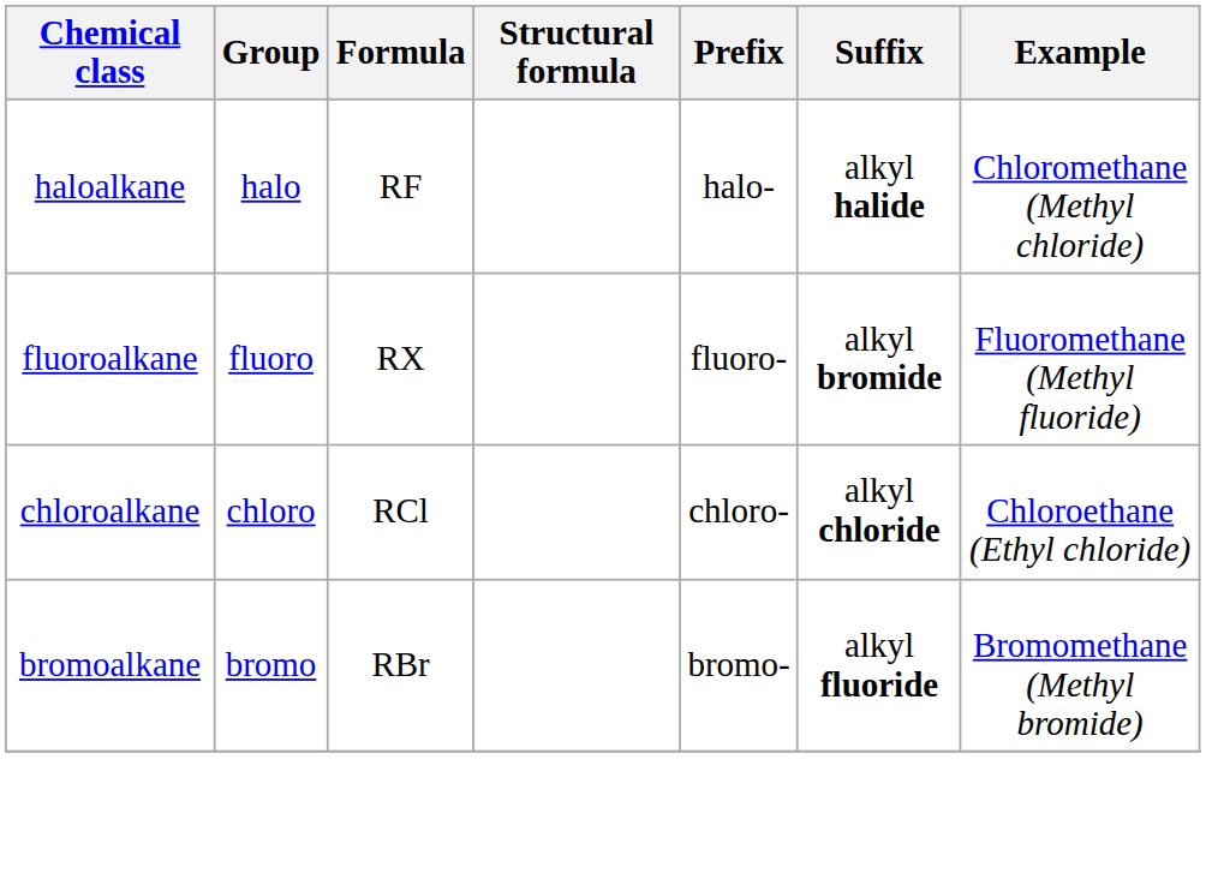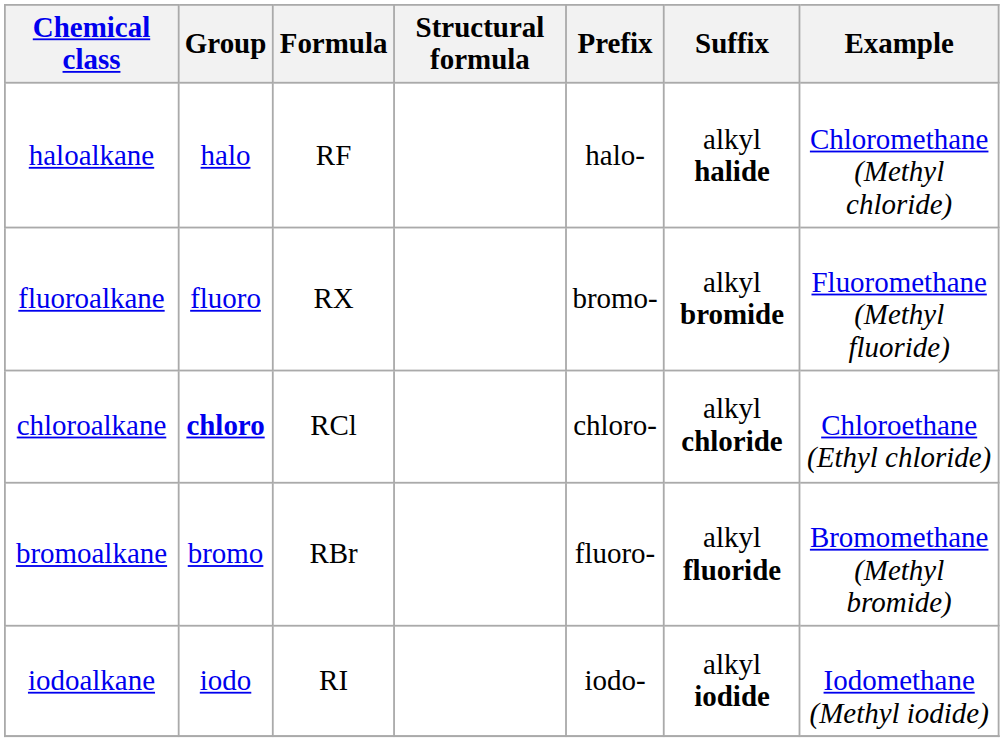 <table class="wikitable" style="background: #ffffff; text-align: center;width:550px">
 <tr>
 <th><a href='#'>Chemical class</a></th>
 <th>Group</th>
 <th>Formula</th>
 <th>Structural formula</th>
 <th>Prefix</th>
 <th>Suffix</th>
 <th>Example</th>
 </tr>
 <tr>
 <td><a href='#'>haloalkane</a></td>
 <td><a href='#'>halo</a></td>
 <td>RF</td>
 <td></td>
 <td>halo-</td>
 <td>alkyl <strong>halide</strong></td>
 <td><br><a href='#'>Chloromethane</a><br><em>(Methyl chloride)</em></td>
 </tr>
 <tr>
 <td><a href='#'>fluoroalkane</a></td>
 <td><a href='#'>fluoro</a></td>
 <td>RX</td>
 <td></td>
-<td>fluoro-</td>
+<td>bromo-</td>
 <td>alkyl <strong>bromide</strong></td>
 <td><br><a href='#'>Fluoromethane</a><br><em>(Methyl fluoride)</em></td>
 </tr>
 <tr>
 <td><a href='#'>chloroalkane</a></td>
-<td><a href='#'>chloro</a></td>
+<td><strong><a href='#'>chloro</a></strong></td>
 <td>RCl</td>
 <td></td>
 <td>chloro-</td>
 <td>alkyl <strong>chloride</strong></td>
 <td><br><a href='#'>Chloroethane</a><br><em>(Ethyl chloride)</em></td>
 </tr>
 <tr>
 <td><a href='#'>bromoalkane</a></td>
 <td><a href='#'>bromo</a></td>
 <td>RBr</td>
 <td></td>
-<td>bromo-</td>
+<td>fluoro-</td>
 <td>alkyl <strong>fluoride</strong></td>
 <td><br><a href='#'>Bromomethane</a><br><em>(Methyl bromide)</em></td>
 </tr>
 <tr>
+<td><a href='#'>iodoalkane</a></td>
+<td><a href='#'>iodo</a></td>
+<td>RI</td>
+<td></td>
+<td>iodo-</td>
+<td>alkyl <strong>iodide</strong></td>
+<td><br><a href='#'>Iodomethane</a><br><em>(Methyl iodide)</em></td>
+</tr>
+<tr>
 </tr>
 </table>
